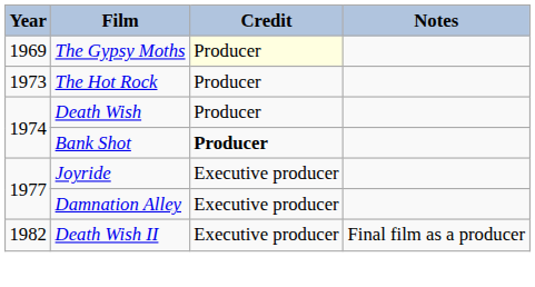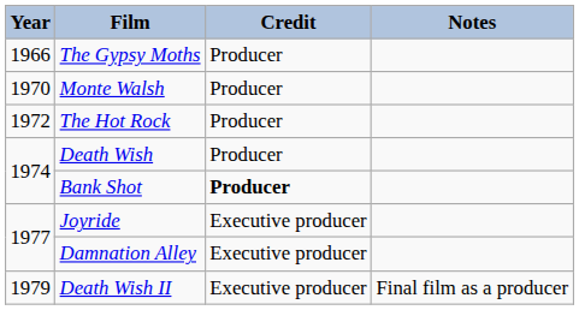 <table class="wikitable" style="font-size:95%;">
 <tr>
 <th style="background:#B0C4DE;">Year</th>
 <th style="background:#B0C4DE;">Film</th>
 <th style="background:#B0C4DE;">Credit</th>
 <th style="background:#B0C4DE;">Notes</th>
 </tr>
 <tr>
-<td>1969</td>
+<td>1966</td>
 <td><em><a href='#'>The Gypsy Moths</a></em></td>
-<td style="background: lightyellow;">Producer</td>
+<td>Producer</td>
 <td></td>
 </tr>
 <tr>
-<td>1973</td>
+<td>1970</td>
+<td><em><a href='#'>Monte Walsh</a></em></td>
+<td>Producer</td>
+<td></td>
+</tr>
+<tr>
+<td>1972</td>
 <td><em><a href='#'>The Hot Rock</a></em></td>
 <td>Producer</td>
 <td></td>
 </tr>
 <tr>
 <td rowspan=2>1974</td>
 <td><em><a href='#'>Death Wish</a></em></td>
 <td>Producer</td>
 <td></td>
 </tr>
 <tr>
 <td><em><a href='#'>Bank Shot</a></em></td>
 <td><strong>Producer</strong></td>
 <td></td>
 </tr>
 <tr>
 <td rowspan=2>1977</td>
 <td><em><a href='#'>Joyride</a></em></td>
 <td>Executive producer</td>
 <td></td>
 </tr>
 <tr>
 <td><em><a href='#'>Damnation Alley</a></em></td>
 <td>Executive producer</td>
 <td></td>
 </tr>
 <tr>
-<td>1982</td>
+<td>1979</td>
 <td><em><a href='#'>Death Wish II</a></em></td>
 <td>Executive producer</td>
 <td>Final film as a producer</td>
 </tr>
 </table>
